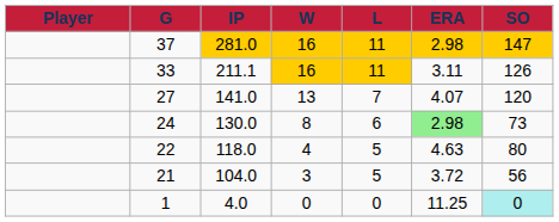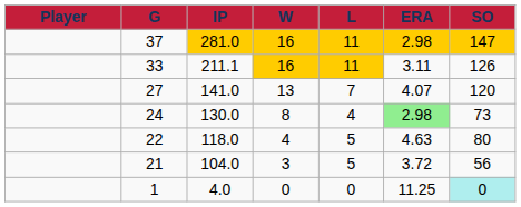 <table class="wikitable sortable">
 <tr>
 <th style="background:#C41E3A;color:#14345B;" width="16%">Player</th>
 <th style="background:#C41E3A;color:#14345B;" width="9%">G</th>
 <th style="background:#C41E3A;color:#14345B;" width="9%">IP</th>
 <th style="background:#C41E3A;color:#14345B;" width="9%">W</th>
 <th style="background:#C41E3A;color:#14345B;" width="9%">L</th>
 <th style="background:#C41E3A;color:#14345B;" width="9%">ERA</th>
 <th style="background:#C41E3A;color:#14345B;" width="9%">SO</th>
 </tr>
 <tr align="center">
 <td></td>
 <td>37</td>
 <td bgcolor="#FFCC00">281.0</td>
 <td bgcolor="#FFCC00">16</td>
 <td bgcolor="#FFCC00">11</td>
 <td bgcolor="#FFCC00">2.98</td>
 <td bgcolor="#FFCC00">147</td>
 </tr>
 <tr align="center">
 <td></td>
 <td>33</td>
 <td>211.1</td>
 <td bgcolor="#FFCC00">16</td>
 <td bgcolor="#FFCC00">11</td>
 <td>3.11</td>
 <td>126</td>
 </tr>
 <tr align="center">
 <td></td>
 <td>27</td>
 <td>141.0</td>
 <td>13</td>
 <td>7</td>
 <td>4.07</td>
 <td>120</td>
 </tr>
 <tr align="center">
 <td></td>
 <td>24</td>
 <td>130.0</td>
 <td>8</td>
-<td>6</td>
+<td>4</td>
 <td style="background: lightgreen;">2.98</td>
 <td>73</td>
 </tr>
 <tr align="center">
 <td></td>
 <td>22</td>
 <td>118.0</td>
 <td>4</td>
 <td>5</td>
 <td>4.63</td>
 <td>80</td>
 </tr>
 <tr align="center">
 <td></td>
 <td>21</td>
 <td>104.0</td>
 <td>3</td>
 <td>5</td>
 <td>3.72</td>
 <td>56</td>
 </tr>
 <tr align="center">
 <td></td>
 <td>1</td>
 <td>4.0</td>
 <td>0</td>
 <td>0</td>
 <td>11.25</td>
 <td style="background: paleturquoise;">0</td>
 </tr>
 </table>
